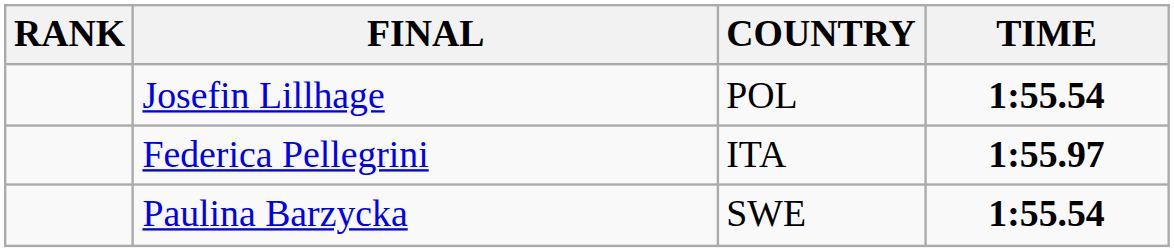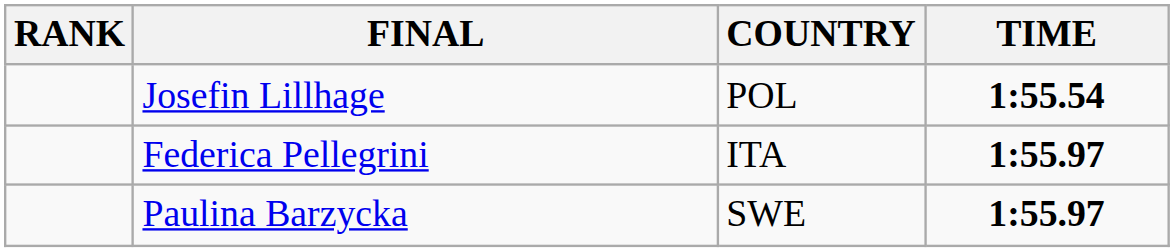 <table class="wikitable">
 <tr>
 <th>RANK</th>
 <th align="left" style="width: 15em">FINAL</th>
 <th>COUNTRY</th>
 <th style="width: 6em">TIME</th>
 </tr>
 <tr>
 <td align="center"></td>
 <td><a href='#'>Josefin Lillhage</a></td>
 <td> POL</td>
 <td align="center"><strong>1:55.54</strong></td>
 </tr>
 <tr>
 <td align="center"></td>
 <td><a href='#'>Federica Pellegrini</a></td>
 <td> ITA</td>
 <td align="center"><strong>1:55.97</strong></td>
 </tr>
 <tr>
 <td align="center"></td>
 <td><a href='#'>Paulina Barzycka</a></td>
 <td> SWE</td>
-<td align="center"><strong>1:55.54</strong></td>
+<td align="center"><strong>1:55.97</strong></td>
 </tr>
 </table>
